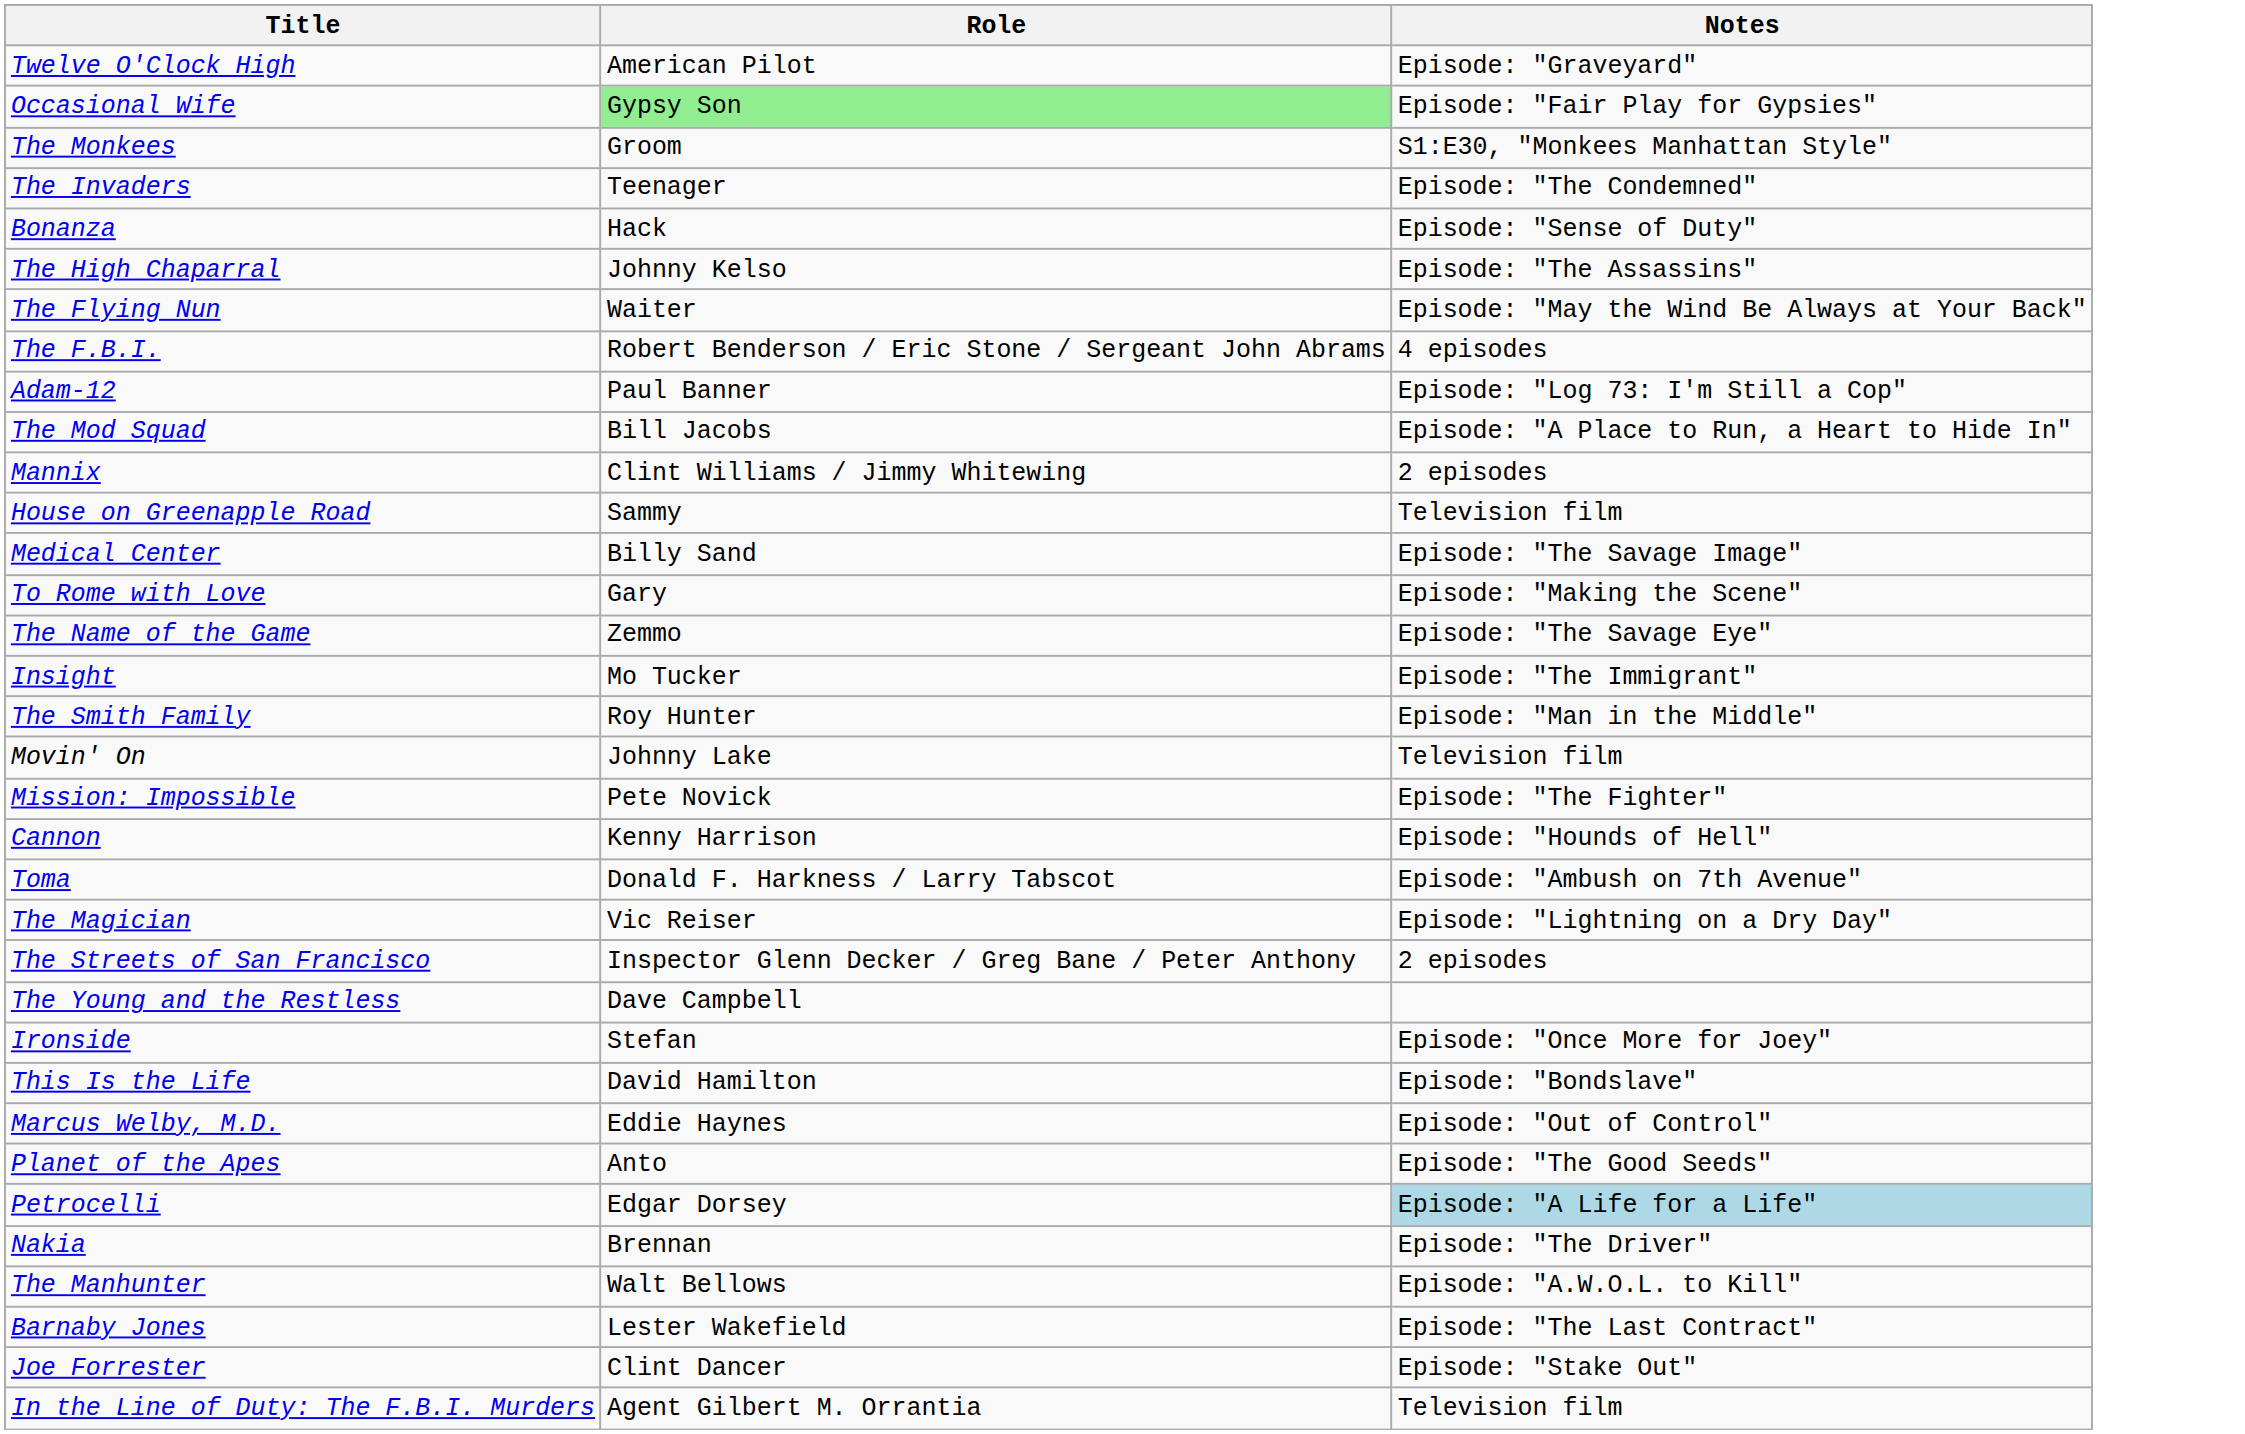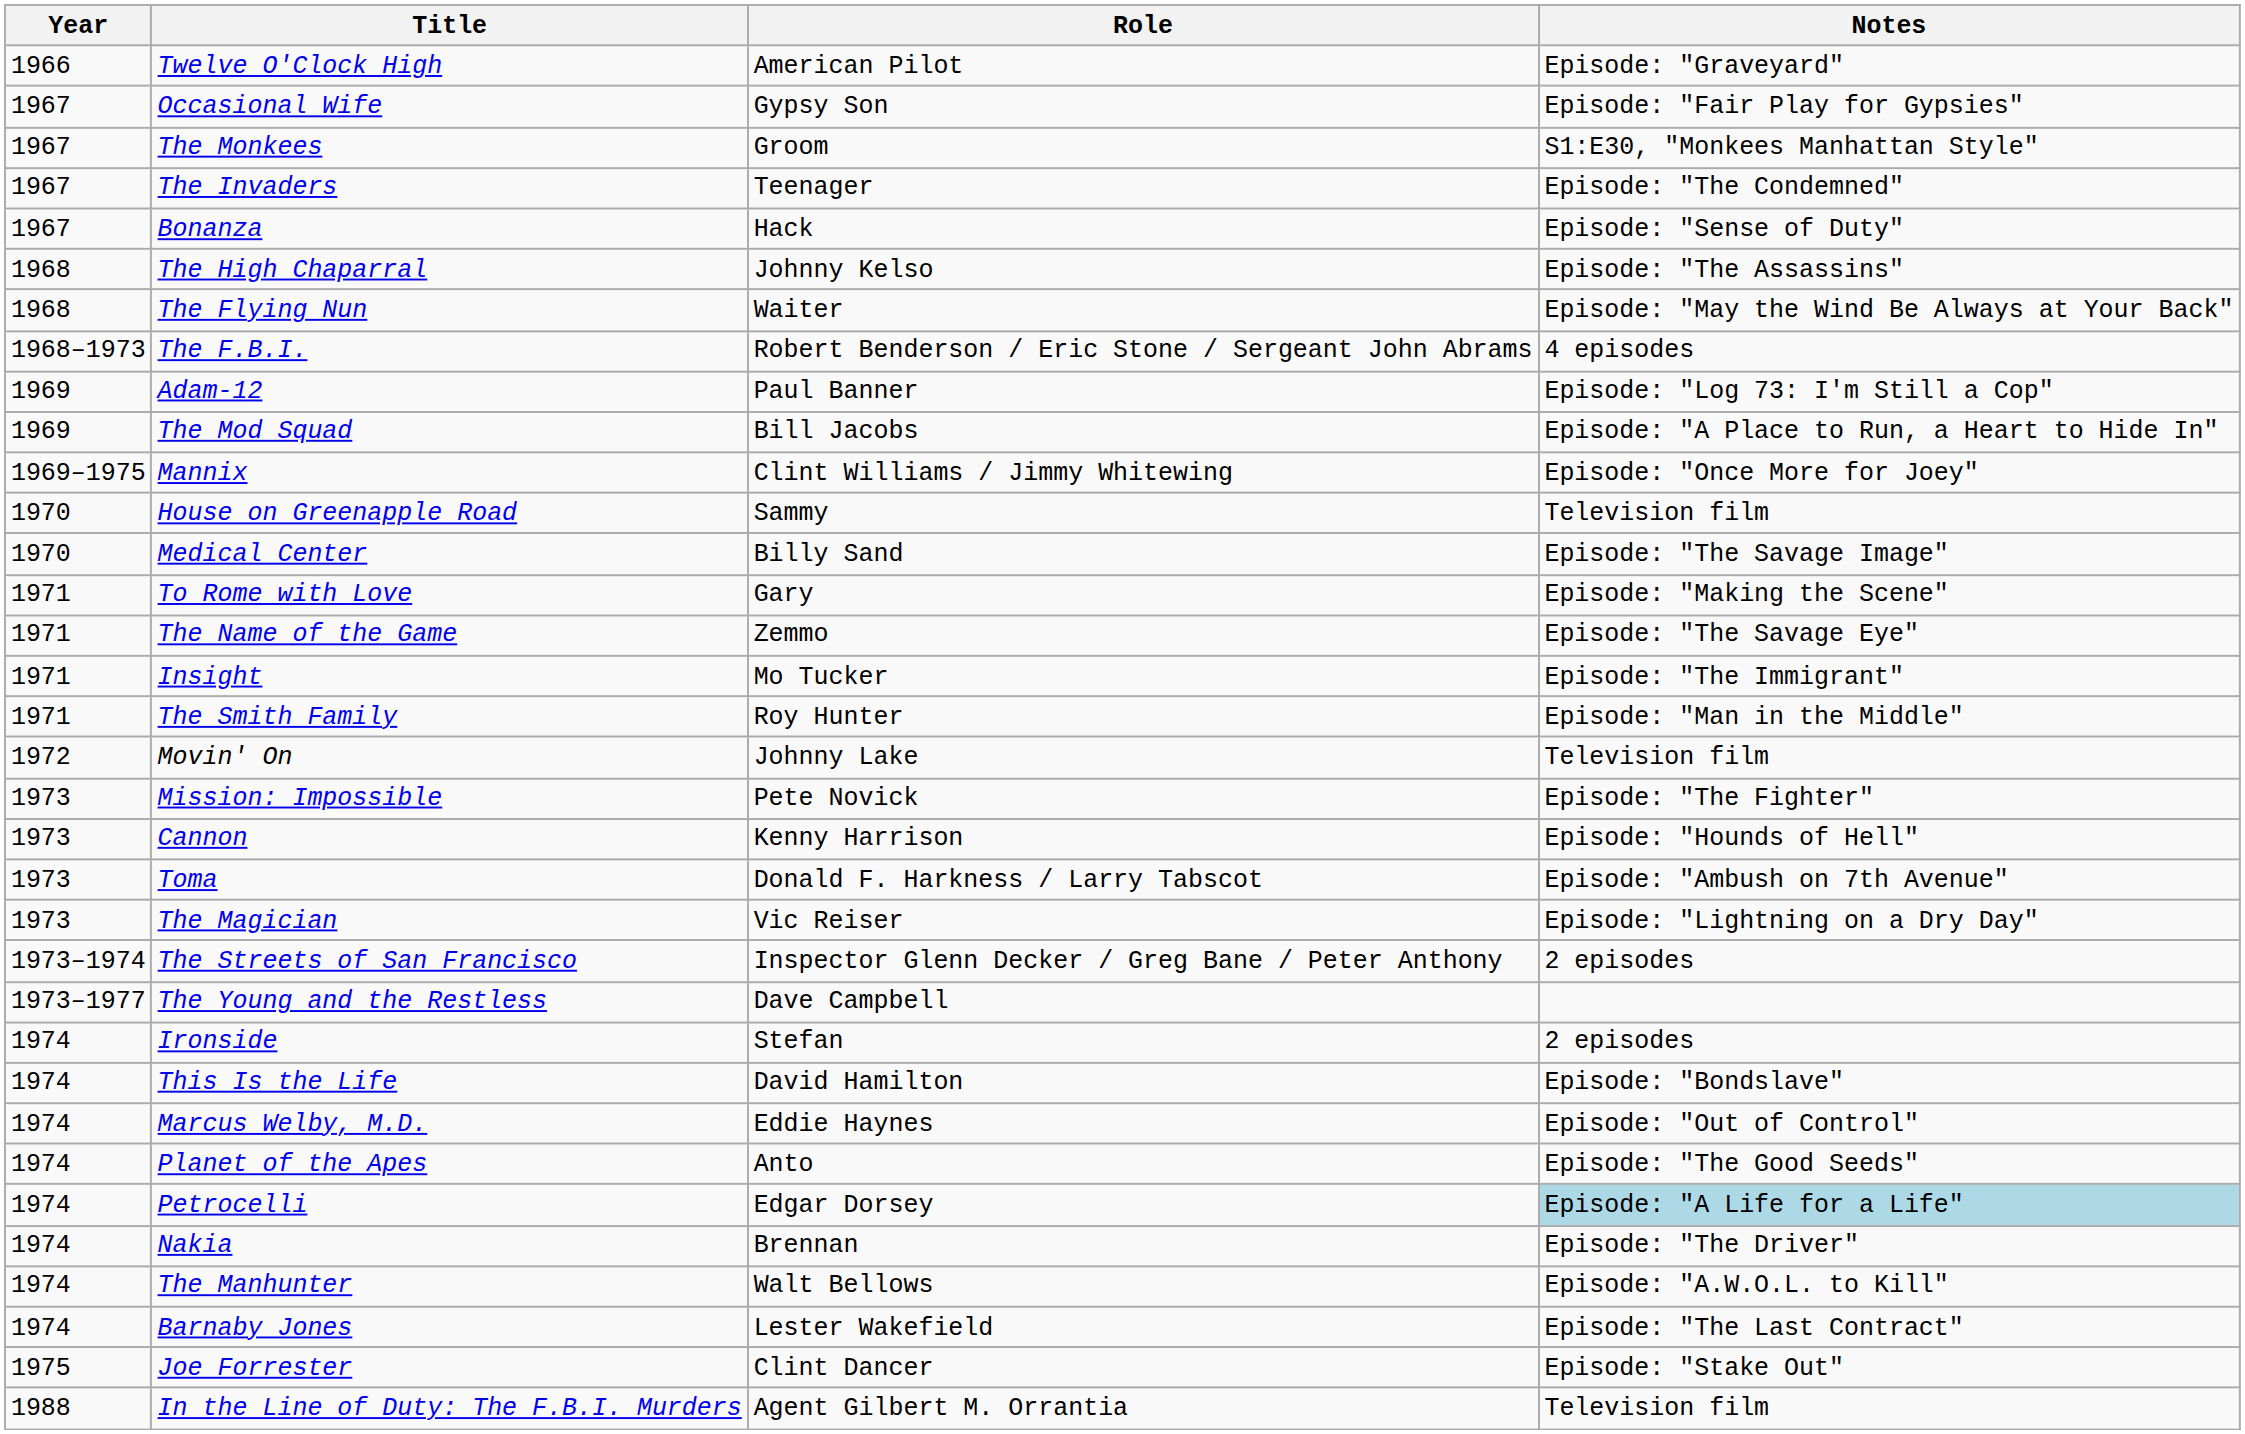 <table class="wikitable sortable">
 <tr>
+<th>Year</th>
 <th>Title</th>
 <th>Role</th>
 <th class="unsortable">Notes</th>
 </tr>
 <tr>
+<td>1966</td>
 <td><em><a href='#'>Twelve O'Clock High</a></em></td>
 <td>American Pilot</td>
 <td>Episode: "Graveyard"</td>
 </tr>
 <tr>
+<td>1967</td>
 <td><em><a href='#'>Occasional Wife</a></em></td>
-<td style="background: lightgreen;">Gypsy Son</td>
+<td>Gypsy Son</td>
 <td>Episode: "Fair Play for Gypsies"</td>
 </tr>
 <tr>
+<td>1967</td>
 <td><em><a href='#'>The Monkees</a></em></td>
 <td>Groom</td>
 <td>S1:E30, "Monkees Manhattan Style"</td>
 </tr>
 <tr>
+<td>1967</td>
 <td><em><a href='#'>The Invaders</a></em></td>
 <td>Teenager</td>
 <td>Episode: "The Condemned"</td>
 </tr>
 <tr>
+<td>1967</td>
 <td><em><a href='#'>Bonanza</a></em></td>
 <td>Hack</td>
 <td>Episode: "Sense of Duty"</td>
 </tr>
 <tr>
+<td>1968</td>
 <td><em><a href='#'>The High Chaparral</a></em></td>
 <td>Johnny Kelso</td>
 <td>Episode: "The Assassins"</td>
 </tr>
 <tr>
+<td>1968</td>
 <td><em><a href='#'>The Flying Nun</a></em></td>
 <td>Waiter</td>
 <td>Episode: "May the Wind Be Always at Your Back"</td>
 </tr>
 <tr>
+<td>1968–1973</td>
 <td><em><a href='#'>The F.B.I.</a></em></td>
 <td>Robert Benderson / Eric Stone / Sergeant John Abrams</td>
 <td>4 episodes</td>
 </tr>
 <tr>
+<td>1969</td>
 <td><em><a href='#'>Adam-12</a></em></td>
 <td>Paul Banner</td>
 <td>Episode: "Log 73: I'm Still a Cop"</td>
 </tr>
 <tr>
+<td>1969</td>
 <td><em><a href='#'>The Mod Squad</a></em></td>
 <td>Bill Jacobs</td>
 <td>Episode: "A Place to Run, a Heart to Hide In"</td>
 </tr>
 <tr>
+<td>1969–1975</td>
 <td><em><a href='#'>Mannix</a></em></td>
 <td>Clint Williams / Jimmy Whitewing</td>
-<td>2 episodes</td>
+<td>Episode: "Once More for Joey"</td>
 </tr>
 <tr>
+<td>1970</td>
 <td><em><a href='#'>House on Greenapple Road</a></em></td>
 <td>Sammy</td>
 <td>Television film</td>
 </tr>
 <tr>
+<td>1970</td>
 <td><em><a href='#'>Medical Center</a></em></td>
 <td>Billy Sand</td>
 <td>Episode: "The Savage Image"</td>
 </tr>
 <tr>
+<td>1971</td>
 <td><em><a href='#'>To Rome with Love</a></em></td>
 <td>Gary</td>
 <td>Episode: "Making the Scene"</td>
 </tr>
 <tr>
+<td>1971</td>
 <td><em><a href='#'>The Name of the Game</a></em></td>
 <td>Zemmo</td>
 <td>Episode: "The Savage Eye"</td>
 </tr>
 <tr>
+<td>1971</td>
 <td><em><a href='#'>Insight</a></em></td>
 <td>Mo Tucker</td>
 <td>Episode: "The Immigrant"</td>
 </tr>
 <tr>
+<td>1971</td>
 <td><em><a href='#'>The Smith Family</a></em></td>
 <td>Roy Hunter</td>
 <td>Episode: "Man in the Middle"</td>
 </tr>
 <tr>
+<td>1972</td>
 <td><em>Movin' On</em></td>
 <td>Johnny Lake</td>
 <td>Television film</td>
 </tr>
 <tr>
+<td>1973</td>
 <td><em><a href='#'>Mission: Impossible</a></em></td>
 <td>Pete Novick</td>
 <td>Episode: "The Fighter"</td>
 </tr>
 <tr>
+<td>1973</td>
 <td><em><a href='#'>Cannon</a></em></td>
 <td>Kenny Harrison</td>
 <td>Episode: "Hounds of Hell"</td>
 </tr>
 <tr>
+<td>1973</td>
 <td><em><a href='#'>Toma</a></em></td>
 <td>Donald F. Harkness / Larry Tabscot</td>
 <td>Episode: "Ambush on 7th Avenue"</td>
 </tr>
 <tr>
+<td>1973</td>
 <td><em><a href='#'>The Magician</a></em></td>
 <td>Vic Reiser</td>
 <td>Episode: "Lightning on a Dry Day"</td>
 </tr>
 <tr>
+<td>1973–1974</td>
 <td><em><a href='#'>The Streets of San Francisco</a></em></td>
 <td>Inspector Glenn Decker / Greg Bane / Peter Anthony</td>
 <td>2 episodes</td>
 </tr>
 <tr>
+<td>1973–1977</td>
 <td><em><a href='#'>The Young and the Restless</a></em></td>
 <td>Dave Campbell</td>
 <td></td>
 </tr>
 <tr>
+<td>1974</td>
 <td><em><a href='#'>Ironside</a></em></td>
 <td>Stefan</td>
-<td>Episode: "Once More for Joey"</td>
+<td>2 episodes</td>
 </tr>
 <tr>
+<td>1974</td>
 <td><em><a href='#'>This Is the Life</a></em></td>
 <td>David Hamilton</td>
 <td>Episode: "Bondslave"</td>
 </tr>
 <tr>
+<td>1974</td>
 <td><em><a href='#'>Marcus Welby, M.D.</a></em></td>
 <td>Eddie Haynes</td>
 <td>Episode: "Out of Control"</td>
 </tr>
 <tr>
+<td>1974</td>
 <td><em><a href='#'>Planet of the Apes</a></em></td>
 <td>Anto</td>
 <td>Episode: "The Good Seeds"</td>
 </tr>
 <tr>
+<td>1974</td>
 <td><em><a href='#'>Petrocelli</a></em></td>
 <td>Edgar Dorsey</td>
 <td style="background: lightblue;">Episode: "A Life for a Life"</td>
 </tr>
 <tr>
+<td>1974</td>
 <td><em><a href='#'>Nakia</a></em></td>
 <td>Brennan</td>
 <td>Episode: "The Driver"</td>
 </tr>
 <tr>
+<td>1974</td>
 <td><em><a href='#'>The Manhunter</a></em></td>
 <td>Walt Bellows</td>
 <td>Episode: "A.W.O.L. to Kill"</td>
 </tr>
 <tr>
+<td>1974</td>
 <td><em><a href='#'>Barnaby Jones</a></em></td>
 <td>Lester Wakefield</td>
 <td>Episode: "The Last Contract"</td>
 </tr>
 <tr>
+<td>1975</td>
 <td><em><a href='#'>Joe Forrester</a></em></td>
 <td>Clint Dancer</td>
 <td>Episode: "Stake Out"</td>
 </tr>
 <tr>
+<td>1988</td>
 <td><em><a href='#'>In the Line of Duty: The F.B.I. Murders</a></em></td>
 <td>Agent Gilbert M. Orrantia</td>
 <td>Television film</td>
 </tr>
 </table>
